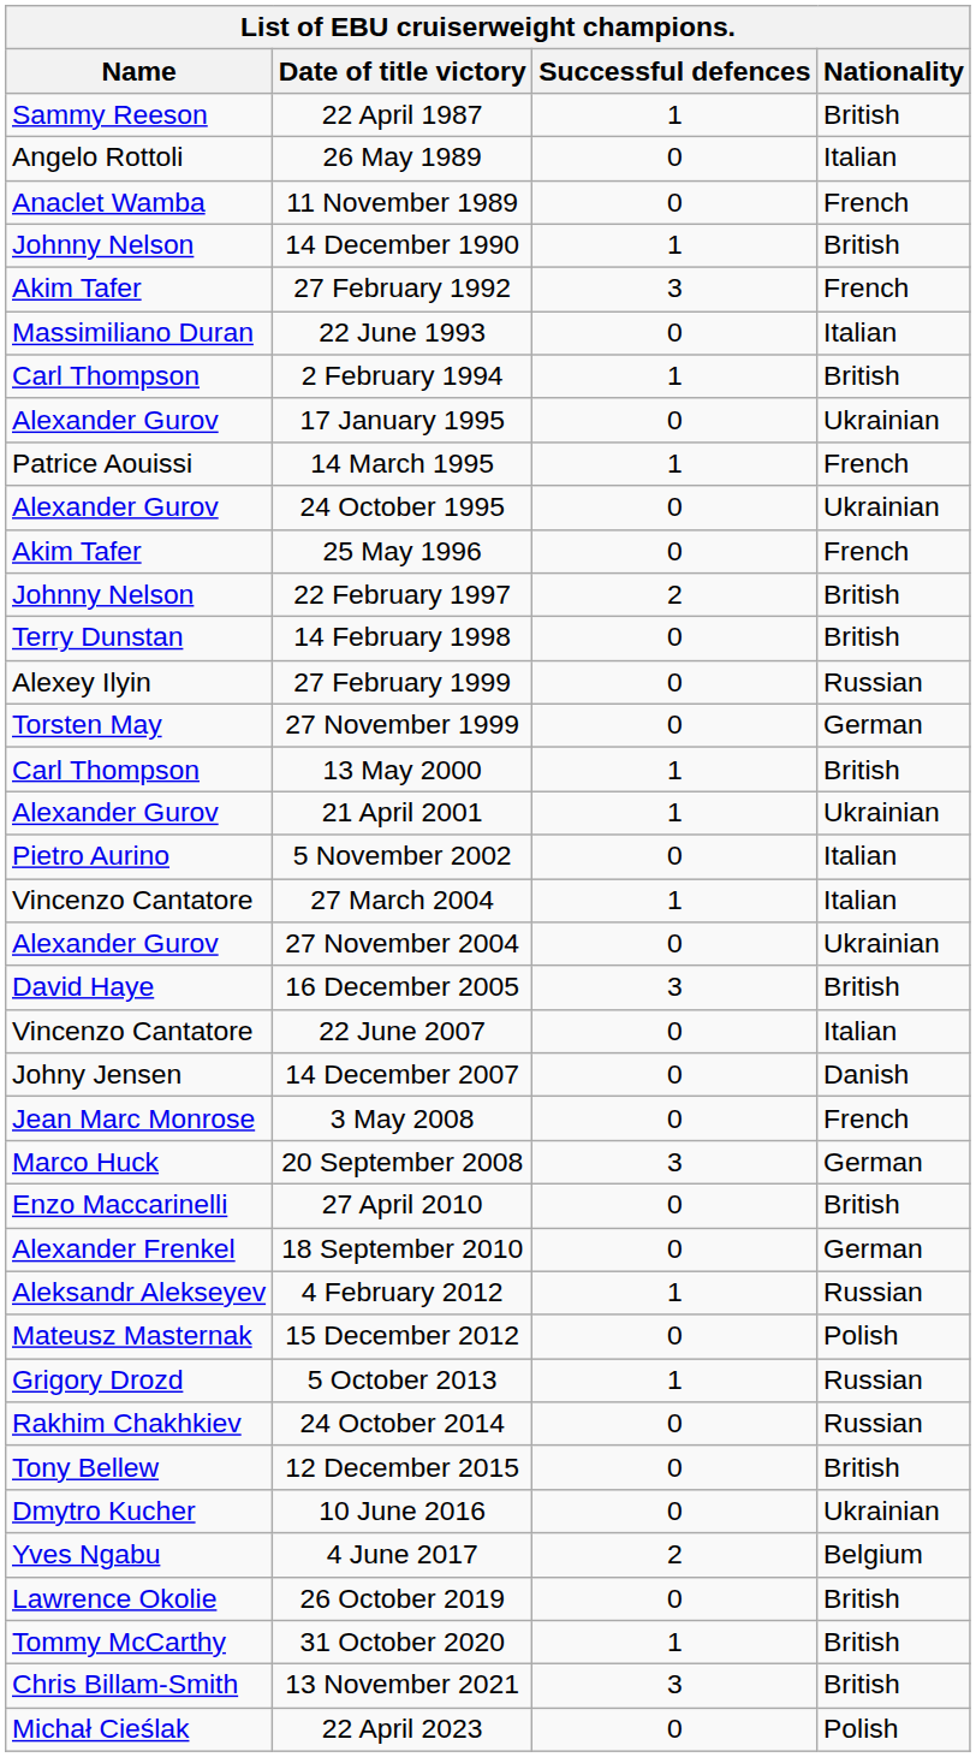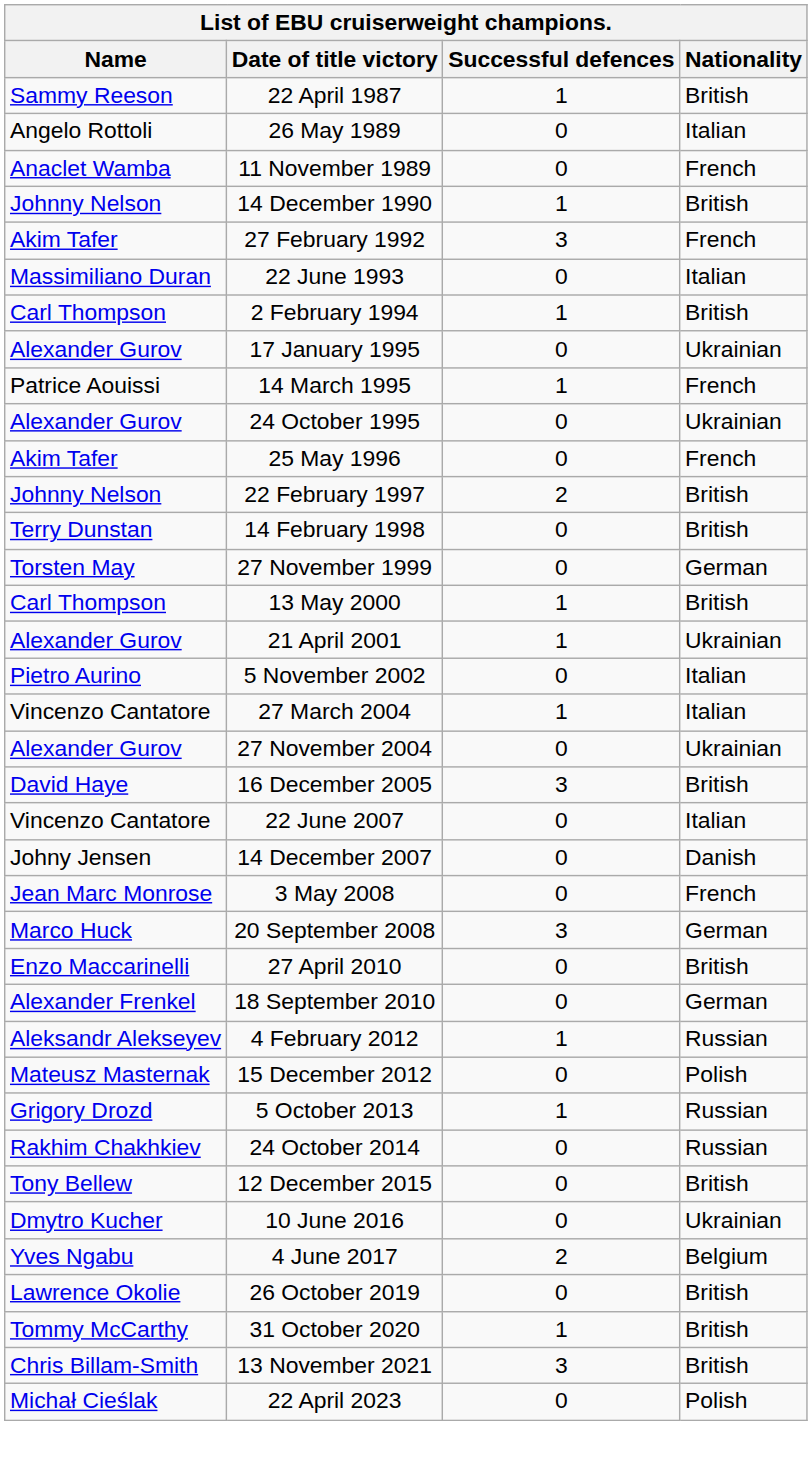 <table class="wikitable">
 <tr>
 <th colspan=4>List of EBU cruiserweight champions.</th>
 </tr>
 <tr>
 <th>Name</th>
 <th>Date of title victory</th>
 <th>Successful defences</th>
 <th>Nationality</th>
 </tr>
 <tr align=center>
 <td align=left><a href='#'>Sammy Reeson</a></td>
 <td>22 April 1987</td>
 <td>1</td>
 <td align=left> British</td>
 </tr>
 <tr align=center>
 <td align=left>Angelo Rottoli</td>
 <td>26 May 1989</td>
 <td>0</td>
 <td align=left> Italian</td>
 </tr>
 <tr align=center>
 <td align=left><a href='#'>Anaclet Wamba</a></td>
 <td>11 November 1989</td>
 <td>0</td>
 <td align=left> French</td>
 </tr>
 <tr align=center>
 <td align=left><a href='#'>Johnny Nelson</a></td>
 <td>14 December 1990</td>
 <td>1</td>
 <td align=left> British</td>
 </tr>
 <tr align=center>
 <td align=left><a href='#'>Akim Tafer</a></td>
 <td>27 February 1992</td>
 <td>3</td>
 <td align=left> French</td>
 </tr>
 <tr align=center>
 <td align=left><a href='#'>Massimiliano Duran</a></td>
 <td>22 June 1993</td>
 <td>0</td>
 <td align=left> Italian</td>
 </tr>
 <tr align=center>
 <td align=left><a href='#'>Carl Thompson</a></td>
 <td>2 February 1994</td>
 <td>1</td>
 <td align=left> British</td>
 </tr>
 <tr align=center>
 <td align=left><a href='#'>Alexander Gurov</a></td>
 <td>17 January 1995</td>
 <td>0</td>
 <td align=left> Ukrainian</td>
 </tr>
 <tr align=center>
 <td align=left>Patrice Aouissi</td>
 <td>14 March 1995</td>
 <td>1</td>
 <td align=left> French</td>
 </tr>
 <tr align=center>
 <td align=left><a href='#'>Alexander Gurov</a></td>
 <td>24 October 1995</td>
 <td>0</td>
 <td align=left> Ukrainian</td>
 </tr>
 <tr align=center>
 <td align=left><a href='#'>Akim Tafer</a></td>
 <td>25 May 1996</td>
 <td>0</td>
 <td align=left> French</td>
 </tr>
 <tr align=center>
 <td align=left><a href='#'>Johnny Nelson</a></td>
 <td>22 February 1997</td>
 <td>2</td>
 <td align=left> British</td>
 </tr>
 <tr align=center>
 <td align=left><a href='#'>Terry Dunstan</a></td>
 <td>14 February 1998</td>
 <td>0</td>
 <td align=left> British</td>
-</tr>
-<tr align=center>
-<td align=left>Alexey Ilyin</td>
-<td>27 February 1999</td>
-<td>0</td>
-<td align=left> Russian</td>
 </tr>
 <tr align=center>
 <td align=left><a href='#'>Torsten May</a></td>
 <td>27 November 1999</td>
 <td>0</td>
 <td align=left> German</td>
 </tr>
 <tr align=center>
 <td align=left><a href='#'>Carl Thompson</a></td>
 <td>13 May 2000</td>
 <td>1</td>
 <td align=left> British</td>
 </tr>
 <tr align=center>
 <td align=left><a href='#'>Alexander Gurov</a></td>
 <td>21 April 2001</td>
 <td>1</td>
 <td align=left> Ukrainian</td>
 </tr>
 <tr align=center>
 <td align=left><a href='#'>Pietro Aurino</a></td>
 <td>5 November 2002</td>
 <td>0</td>
 <td align=left> Italian</td>
 </tr>
 <tr align=center>
 <td align=left>Vincenzo Cantatore</td>
 <td>27 March 2004</td>
 <td>1</td>
 <td align=left> Italian</td>
 </tr>
 <tr align=center>
 <td align=left><a href='#'>Alexander Gurov</a></td>
 <td>27 November 2004</td>
 <td>0</td>
 <td align=left> Ukrainian</td>
 </tr>
 <tr align=center>
 <td align=left><a href='#'>David Haye</a></td>
 <td>16 December 2005</td>
 <td>3</td>
 <td align=left> British</td>
 </tr>
 <tr align=center>
 <td align=left>Vincenzo Cantatore</td>
 <td>22 June 2007</td>
 <td>0</td>
 <td align=left> Italian</td>
 </tr>
 <tr align=center>
 <td align=left>Johny Jensen</td>
 <td>14 December 2007</td>
 <td>0</td>
 <td align=left> Danish</td>
 </tr>
 <tr align=center>
 <td align=left><a href='#'>Jean Marc Monrose</a></td>
 <td>3 May 2008</td>
 <td>0</td>
 <td align=left> French</td>
 </tr>
 <tr align=center>
 <td align=left><a href='#'>Marco Huck</a></td>
 <td>20 September 2008</td>
 <td>3</td>
 <td align=left> German</td>
 </tr>
 <tr align=center>
 <td align=left><a href='#'>Enzo Maccarinelli</a></td>
 <td>27 April 2010</td>
 <td>0</td>
 <td align=left> British</td>
 </tr>
 <tr align=center>
 <td align=left><a href='#'>Alexander Frenkel</a></td>
 <td>18 September 2010</td>
 <td>0</td>
 <td align=left> German</td>
 </tr>
 <tr align=center>
 <td align=left><a href='#'>Aleksandr Alekseyev</a></td>
 <td>4 February 2012</td>
 <td>1</td>
 <td align=left> Russian</td>
 </tr>
 <tr align=center>
 <td align=left><a href='#'>Mateusz Masternak</a></td>
 <td>15 December 2012</td>
 <td>0</td>
 <td align=left> Polish</td>
 </tr>
 <tr align=center>
 <td align=left><a href='#'>Grigory Drozd</a></td>
 <td>5 October 2013</td>
 <td>1</td>
 <td align=left> Russian</td>
 </tr>
 <tr align=center>
 <td align=left><a href='#'>Rakhim Chakhkiev</a></td>
 <td>24 October 2014</td>
 <td>0</td>
 <td align=left> Russian</td>
 </tr>
 <tr align=center>
 <td align=left><a href='#'>Tony Bellew</a></td>
 <td>12 December 2015</td>
 <td>0</td>
 <td align=left> British</td>
 </tr>
 <tr align=center>
 <td align=left><a href='#'>Dmytro Kucher</a></td>
 <td>10 June 2016</td>
 <td>0</td>
 <td align=left> Ukrainian</td>
 </tr>
 <tr align=center>
 <td align=left><a href='#'>Yves Ngabu</a></td>
 <td>4 June 2017</td>
 <td>2</td>
 <td align=left> Belgium</td>
 </tr>
 <tr align=center>
 <td align=left><a href='#'>Lawrence Okolie</a></td>
 <td>26 October 2019</td>
 <td>0</td>
 <td align=left> British</td>
 </tr>
 <tr align=center>
 <td align=left><a href='#'>Tommy McCarthy</a></td>
 <td>31 October 2020</td>
 <td>1</td>
 <td align=left> British</td>
 </tr>
 <tr align=center>
 <td align=left><a href='#'>Chris Billam-Smith</a></td>
 <td>13 November 2021</td>
 <td>3</td>
 <td align=left> British</td>
 </tr>
 <tr align=center>
 <td align=left><a href='#'>Michał Cieślak</a></td>
 <td>22 April 2023</td>
 <td>0</td>
 <td align=left> Polish</td>
 </tr>
 </table>
